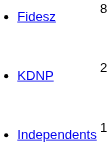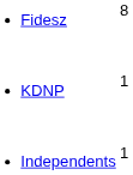 <table>
 <tr>
 <td><br><ul><li><a href='#'>Fidesz</a></li></ul></td>
 <td><div>8</div></td>
 </tr>
 <tr>
 <td><br><ul><li><a href='#'>KDNP</a></li></ul></td>
-<td><div>2</div></td>
+<td><div>1</div></td>
 </tr>
 <tr>
 <td><br><ul><li><a href='#'>Independents</a></li></ul></td>
 <td><div>1</div></td>
 </tr>
 </table>
